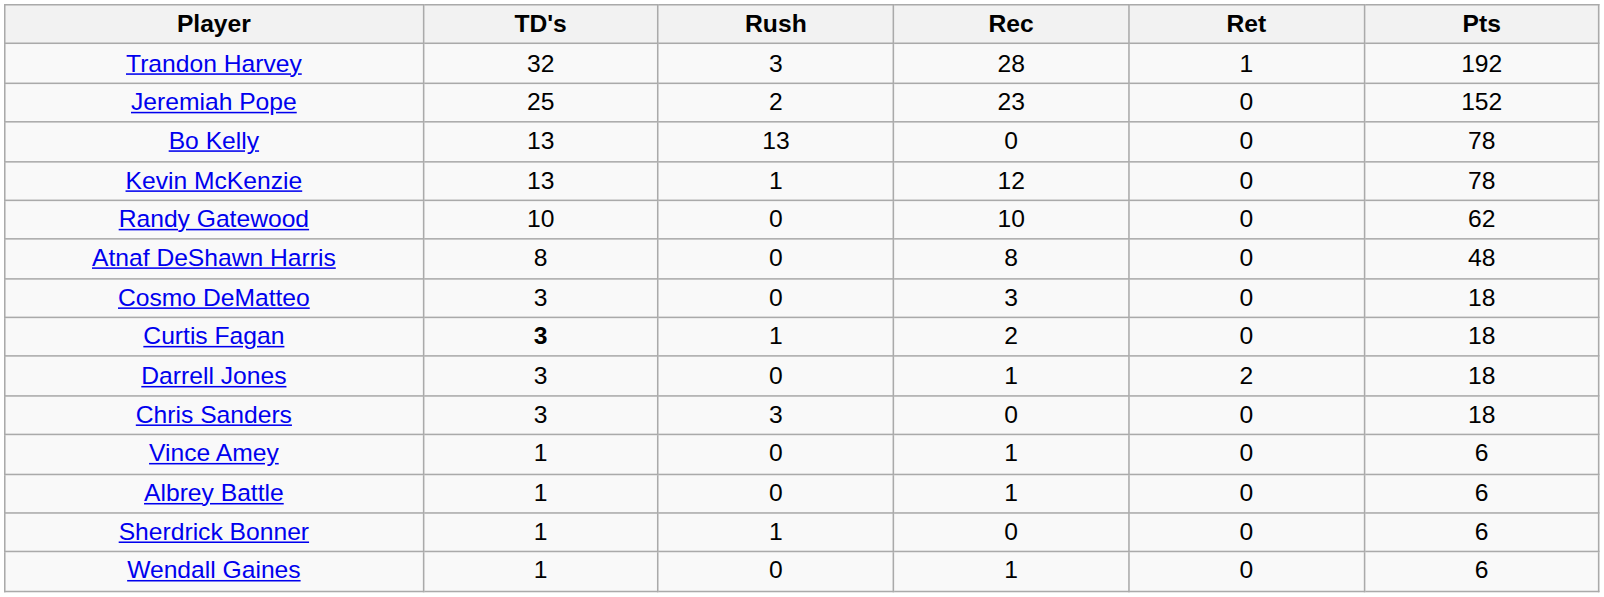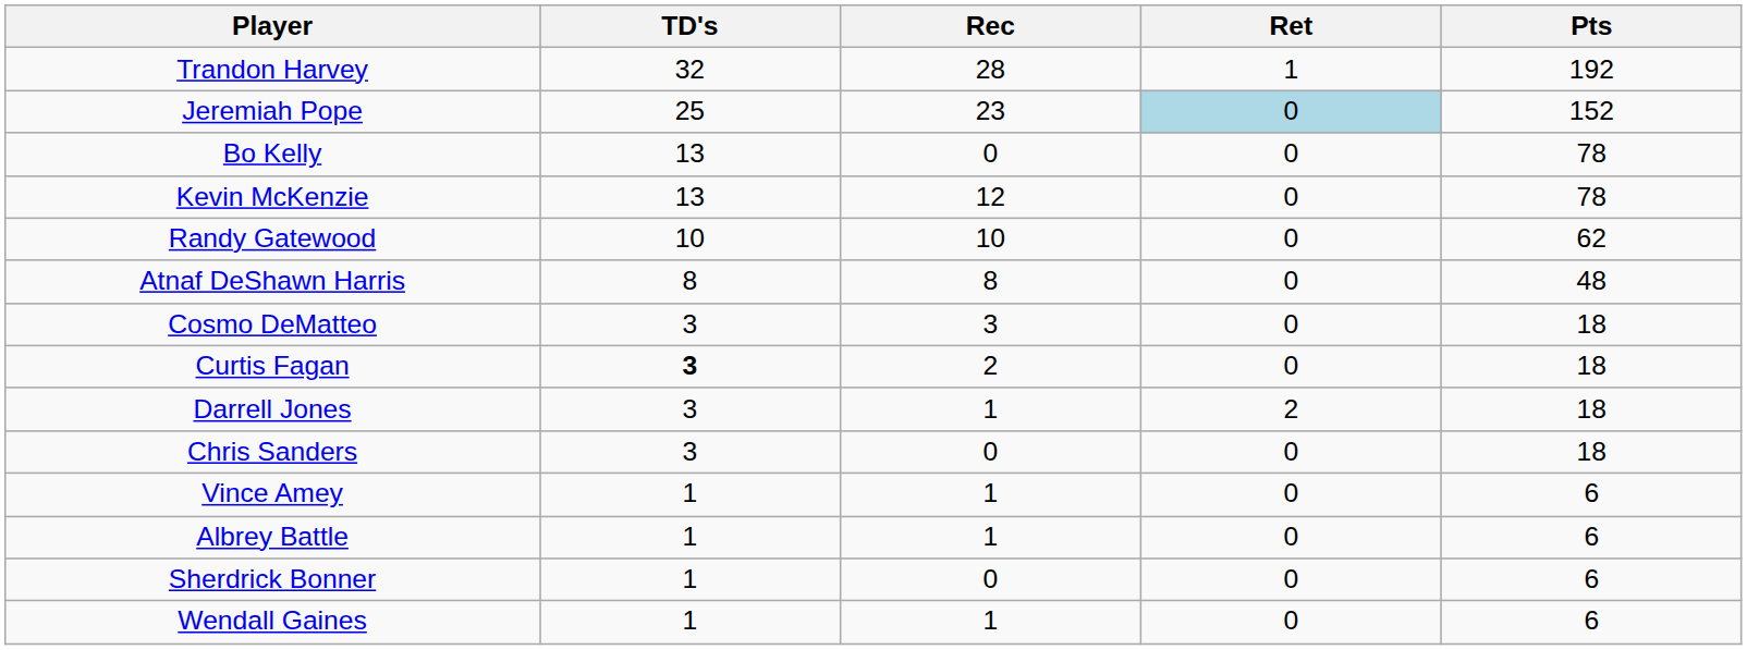 <table class="wikitable sortable">
 <tr>
 <th bgcolor="#DDDDFF" width="16%">Player</th>
 <th bgcolor="#DDDDFF" width="9%">TD's</th>
-<th bgcolor="#DDDDFF" width="9%">Rush</th>
 <th bgcolor="#DDDDFF" width="9%">Rec</th>
 <th bgcolor="#DDDDFF" width="9%">Ret</th>
 <th bgcolor="#DDDDFF" width="9%">Pts</th>
 </tr>
 <tr align="center">
 <td><a href='#'>Trandon Harvey</a></td>
 <td>32</td>
-<td>3</td>
 <td>28</td>
 <td>1</td>
 <td>192</td>
 </tr>
 <tr align="center">
 <td><a href='#'>Jeremiah Pope</a></td>
 <td>25</td>
-<td>2</td>
 <td>23</td>
-<td>0</td>
+<td style="background: lightblue;">0</td>
 <td>152</td>
 </tr>
 <tr align="center">
 <td><a href='#'>Bo Kelly</a></td>
-<td>13</td>
 <td>13</td>
 <td>0</td>
 <td>0</td>
 <td>78</td>
 </tr>
 <tr align="center">
 <td><a href='#'>Kevin McKenzie</a></td>
 <td>13</td>
-<td>1</td>
 <td>12</td>
 <td>0</td>
 <td>78</td>
 </tr>
 <tr align="center">
 <td><a href='#'>Randy Gatewood</a></td>
 <td>10</td>
-<td>0</td>
 <td>10</td>
 <td>0</td>
 <td>62</td>
 </tr>
 <tr align="center">
 <td><a href='#'>Atnaf DeShawn Harris</a></td>
 <td>8</td>
-<td>0</td>
 <td>8</td>
 <td>0</td>
 <td>48</td>
 </tr>
 <tr align="center">
 <td><a href='#'>Cosmo DeMatteo</a></td>
 <td>3</td>
-<td>0</td>
 <td>3</td>
 <td>0</td>
 <td>18</td>
 </tr>
 <tr align="center">
 <td><a href='#'>Curtis Fagan</a></td>
 <td><strong>3</strong></td>
-<td>1</td>
 <td>2</td>
 <td>0</td>
 <td>18</td>
 </tr>
 <tr align="center">
 <td><a href='#'>Darrell Jones</a></td>
 <td>3</td>
-<td>0</td>
 <td>1</td>
 <td>2</td>
 <td>18</td>
 </tr>
 <tr align="center">
 <td><a href='#'>Chris Sanders</a></td>
-<td>3</td>
 <td>3</td>
 <td>0</td>
 <td>0</td>
 <td>18</td>
 </tr>
 <tr align="center">
 <td><a href='#'>Vince Amey</a></td>
 <td>1</td>
-<td>0</td>
 <td>1</td>
 <td>0</td>
 <td>6</td>
 </tr>
 <tr align="center">
 <td><a href='#'>Albrey Battle</a></td>
 <td>1</td>
-<td>0</td>
 <td>1</td>
 <td>0</td>
 <td>6</td>
 </tr>
 <tr align="center">
 <td><a href='#'>Sherdrick Bonner</a></td>
-<td>1</td>
 <td>1</td>
 <td>0</td>
 <td>0</td>
 <td>6</td>
 </tr>
 <tr align="center">
 <td><a href='#'>Wendall Gaines</a></td>
 <td>1</td>
-<td>0</td>
 <td>1</td>
 <td>0</td>
 <td>6</td>
 </tr>
 </table>
